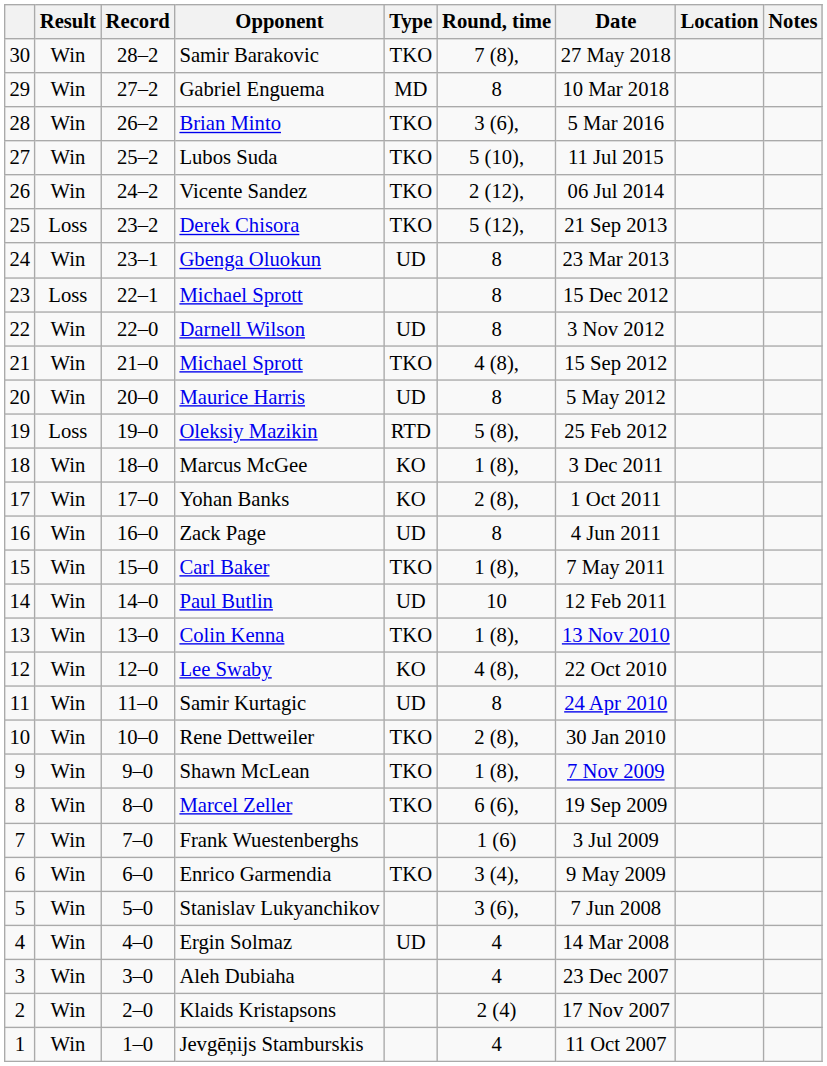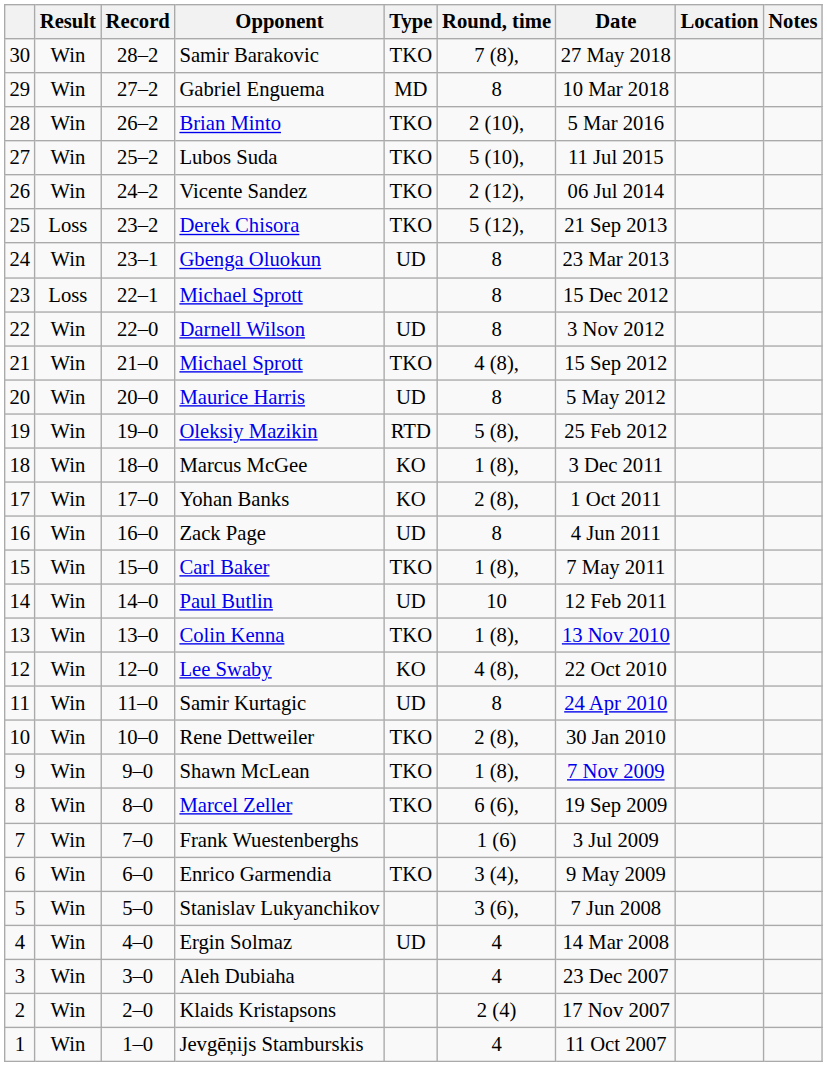 <table class="wikitable" style="text-align:center; font-size:95%">
 <tr>
 <th></th>
 <th>Result</th>
 <th>Record</th>
 <th>Opponent</th>
 <th>Type</th>
 <th>Round, time</th>
 <th>Date</th>
 <th>Location</th>
 <th>Notes</th>
 </tr>
 <tr>
 <td>30</td>
 <td>Win</td>
 <td>28–2</td>
 <td style="text-align:left;">Samir Barakovic</td>
 <td>TKO</td>
 <td>7 (8), </td>
 <td>27 May 2018</td>
 <td style="text-align:left;"></td>
 <td></td>
 </tr>
 <tr>
 <td>29</td>
 <td>Win</td>
 <td>27–2</td>
 <td style="text-align:left;">Gabriel Enguema</td>
 <td>MD</td>
 <td>8</td>
 <td>10 Mar 2018</td>
 <td style="text-align:left;"></td>
 <td></td>
 </tr>
 <tr>
 <td>28</td>
 <td>Win</td>
 <td>26–2</td>
 <td style="text-align:left;"><a href='#'>Brian Minto</a></td>
 <td>TKO</td>
-<td>3 (6), </td>
+<td>2 (10), </td>
 <td>5 Mar 2016</td>
 <td style="text-align:left;"></td>
 <td></td>
 </tr>
 <tr>
 <td>27</td>
 <td>Win</td>
 <td>25–2</td>
 <td style="text-align:left;">Lubos Suda</td>
 <td>TKO</td>
 <td>5 (10), </td>
 <td>11 Jul 2015</td>
 <td style="text-align:left;"></td>
 <td></td>
 </tr>
 <tr>
 <td>26</td>
 <td>Win</td>
 <td>24–2</td>
 <td style="text-align:left;">Vicente Sandez</td>
 <td>TKO</td>
 <td>2 (12), </td>
 <td>06 Jul 2014</td>
 <td style="text-align:left;"></td>
 <td style="text-align:left;"></td>
 </tr>
 <tr>
 <td>25</td>
 <td>Loss</td>
 <td>23–2</td>
 <td style="text-align:left;"><a href='#'>Derek Chisora</a></td>
 <td>TKO</td>
 <td>5 (12), </td>
 <td>21 Sep 2013</td>
 <td style="text-align:left;"></td>
 <td style="text-align:left;"></td>
 </tr>
 <tr>
 <td>24</td>
 <td>Win</td>
 <td>23–1</td>
 <td style="text-align:left;"><a href='#'>Gbenga Oluokun</a></td>
 <td>UD</td>
 <td>8</td>
 <td>23 Mar 2013</td>
 <td style="text-align:left;"></td>
 <td></td>
 </tr>
 <tr>
 <td>23</td>
 <td>Loss</td>
 <td>22–1</td>
 <td style="text-align:left;"><a href='#'>Michael Sprott</a></td>
 <td></td>
 <td>8</td>
 <td>15 Dec 2012</td>
 <td style="text-align:left;"></td>
 <td></td>
 </tr>
 <tr>
 <td>22</td>
 <td>Win</td>
 <td>22–0</td>
 <td style="text-align:left;"><a href='#'>Darnell Wilson</a></td>
 <td>UD</td>
 <td>8</td>
 <td>3 Nov 2012</td>
 <td style="text-align:left;"></td>
 <td></td>
 </tr>
 <tr>
 <td>21</td>
 <td>Win</td>
 <td>21–0</td>
 <td style="text-align:left;"><a href='#'>Michael Sprott</a></td>
 <td>TKO</td>
 <td>4 (8), </td>
 <td>15 Sep 2012</td>
 <td style="text-align:left;"></td>
 <td></td>
 </tr>
 <tr>
 <td>20</td>
 <td>Win</td>
 <td>20–0</td>
 <td style="text-align:left;"><a href='#'>Maurice Harris</a></td>
 <td>UD</td>
 <td>8</td>
 <td>5 May 2012</td>
 <td style="text-align:left;"></td>
 <td></td>
 </tr>
 <tr>
 <td>19</td>
-<td>Loss</td>
+<td>Win</td>
 <td>19–0</td>
 <td style="text-align:left;"><a href='#'>Oleksiy Mazikin</a></td>
 <td>RTD</td>
 <td>5 (8), </td>
 <td>25 Feb 2012</td>
 <td style="text-align:left;"></td>
 <td></td>
 </tr>
 <tr>
 <td>18</td>
 <td>Win</td>
 <td>18–0</td>
 <td style="text-align:left;">Marcus McGee</td>
 <td>KO</td>
 <td>1 (8), </td>
 <td>3 Dec 2011</td>
 <td style="text-align:left;"></td>
 <td></td>
 </tr>
 <tr>
 <td>17</td>
 <td>Win</td>
 <td>17–0</td>
 <td style="text-align:left;">Yohan Banks</td>
 <td>KO</td>
 <td>2 (8), </td>
 <td>1 Oct 2011</td>
 <td style="text-align:left;"></td>
 <td></td>
 </tr>
 <tr>
 <td>16</td>
 <td>Win</td>
 <td>16–0</td>
 <td style="text-align:left;">Zack Page</td>
 <td>UD</td>
 <td>8</td>
 <td>4 Jun 2011</td>
 <td style="text-align:left;"></td>
 <td></td>
 </tr>
 <tr>
 <td>15</td>
 <td>Win</td>
 <td>15–0</td>
 <td style="text-align:left;"><a href='#'>Carl Baker</a></td>
 <td>TKO</td>
 <td>1 (8), </td>
 <td>7 May 2011</td>
 <td style="text-align:left;"></td>
 <td></td>
 </tr>
 <tr>
 <td>14</td>
 <td>Win</td>
 <td>14–0</td>
 <td style="text-align:left;"><a href='#'>Paul Butlin</a></td>
 <td>UD</td>
 <td>10</td>
 <td>12 Feb 2011</td>
 <td style="text-align:left;"></td>
 <td></td>
 </tr>
 <tr>
 <td>13</td>
 <td>Win</td>
 <td>13–0</td>
 <td style="text-align:left;"><a href='#'>Colin Kenna</a></td>
 <td>TKO</td>
 <td>1 (8), </td>
 <td><a href='#'>13 Nov 2010</a></td>
 <td style="text-align:left;"></td>
 <td></td>
 </tr>
 <tr>
 <td>12</td>
 <td>Win</td>
 <td>12–0</td>
 <td style="text-align:left;"><a href='#'>Lee Swaby</a></td>
 <td>KO</td>
 <td>4 (8), </td>
 <td>22 Oct 2010</td>
 <td style="text-align:left;"></td>
 <td></td>
 </tr>
 <tr>
 <td>11</td>
 <td>Win</td>
 <td>11–0</td>
 <td style="text-align:left;">Samir Kurtagic</td>
 <td>UD</td>
 <td>8</td>
 <td><a href='#'>24 Apr 2010</a></td>
 <td style="text-align:left;"></td>
 <td></td>
 </tr>
 <tr>
 <td>10</td>
 <td>Win</td>
 <td>10–0</td>
 <td style="text-align:left;">Rene Dettweiler</td>
 <td>TKO</td>
 <td>2 (8), </td>
 <td>30 Jan 2010</td>
 <td style="text-align:left;"></td>
 <td></td>
 </tr>
 <tr>
 <td>9</td>
 <td>Win</td>
 <td>9–0</td>
 <td style="text-align:left;">Shawn McLean</td>
 <td>TKO</td>
 <td>1 (8), </td>
 <td><a href='#'>7 Nov 2009</a></td>
 <td style="text-align:left;"></td>
 <td></td>
 </tr>
 <tr>
 <td>8</td>
 <td>Win</td>
 <td>8–0</td>
 <td style="text-align:left;"><a href='#'>Marcel Zeller</a></td>
 <td>TKO</td>
 <td>6 (6), </td>
 <td>19 Sep 2009</td>
 <td style="text-align:left;"></td>
 <td></td>
 </tr>
 <tr>
 <td>7</td>
 <td>Win</td>
 <td>7–0</td>
 <td style="text-align:left;">Frank Wuestenberghs</td>
 <td></td>
 <td>1 (6)</td>
 <td>3 Jul 2009</td>
 <td style="text-align:left;"></td>
 <td></td>
 </tr>
 <tr>
 <td>6</td>
 <td>Win</td>
 <td>6–0</td>
 <td style="text-align:left;">Enrico Garmendia</td>
 <td>TKO</td>
 <td>3 (4), </td>
 <td>9 May 2009</td>
 <td style="text-align:left;"></td>
 <td></td>
 </tr>
 <tr>
 <td>5</td>
 <td>Win</td>
 <td>5–0</td>
 <td style="text-align:left;">Stanislav Lukyanchikov</td>
 <td></td>
 <td>3 (6), </td>
 <td>7 Jun 2008</td>
 <td style="text-align:left;"></td>
 <td></td>
 </tr>
 <tr>
 <td>4</td>
 <td>Win</td>
 <td>4–0</td>
 <td style="text-align:left;">Ergin Solmaz</td>
 <td>UD</td>
 <td>4</td>
 <td>14 Mar 2008</td>
 <td style="text-align:left;"></td>
 <td></td>
 </tr>
 <tr>
 <td>3</td>
 <td>Win</td>
 <td>3–0</td>
 <td style="text-align:left;">Aleh Dubiaha</td>
 <td></td>
 <td>4</td>
 <td>23 Dec 2007</td>
 <td style="text-align:left;"></td>
 <td></td>
 </tr>
 <tr>
 <td>2</td>
 <td>Win</td>
 <td>2–0</td>
 <td style="text-align:left;">Klaids Kristapsons</td>
 <td></td>
 <td>2 (4)</td>
 <td>17 Nov 2007</td>
 <td style="text-align:left;"></td>
 <td></td>
 </tr>
 <tr>
 <td>1</td>
 <td>Win</td>
 <td>1–0</td>
 <td style="text-align:left;">Jevgēņijs Stamburskis</td>
 <td></td>
 <td>4</td>
 <td>11 Oct 2007</td>
 <td style="text-align:left;"></td>
 <td></td>
 </tr>
 </table>
